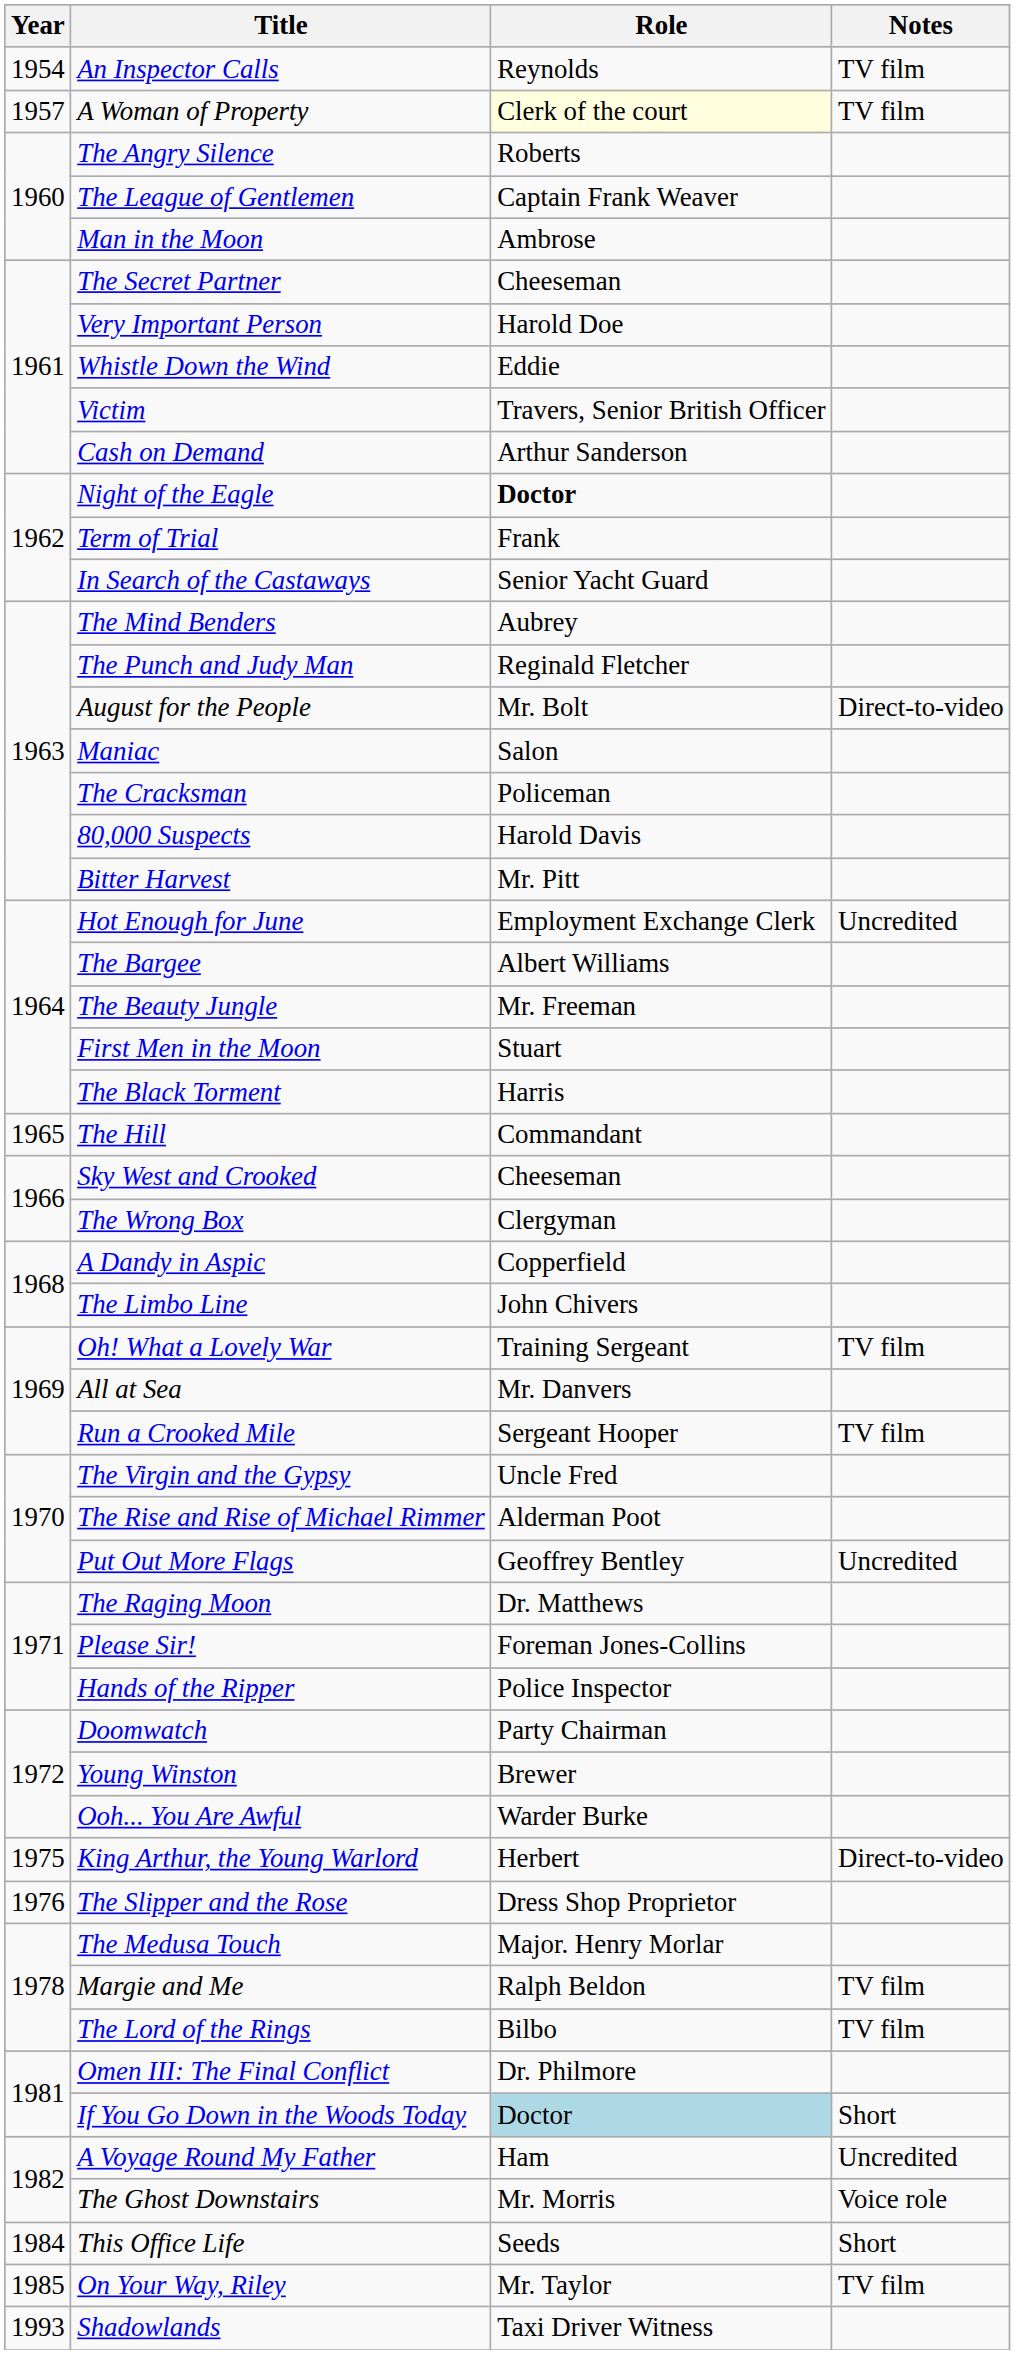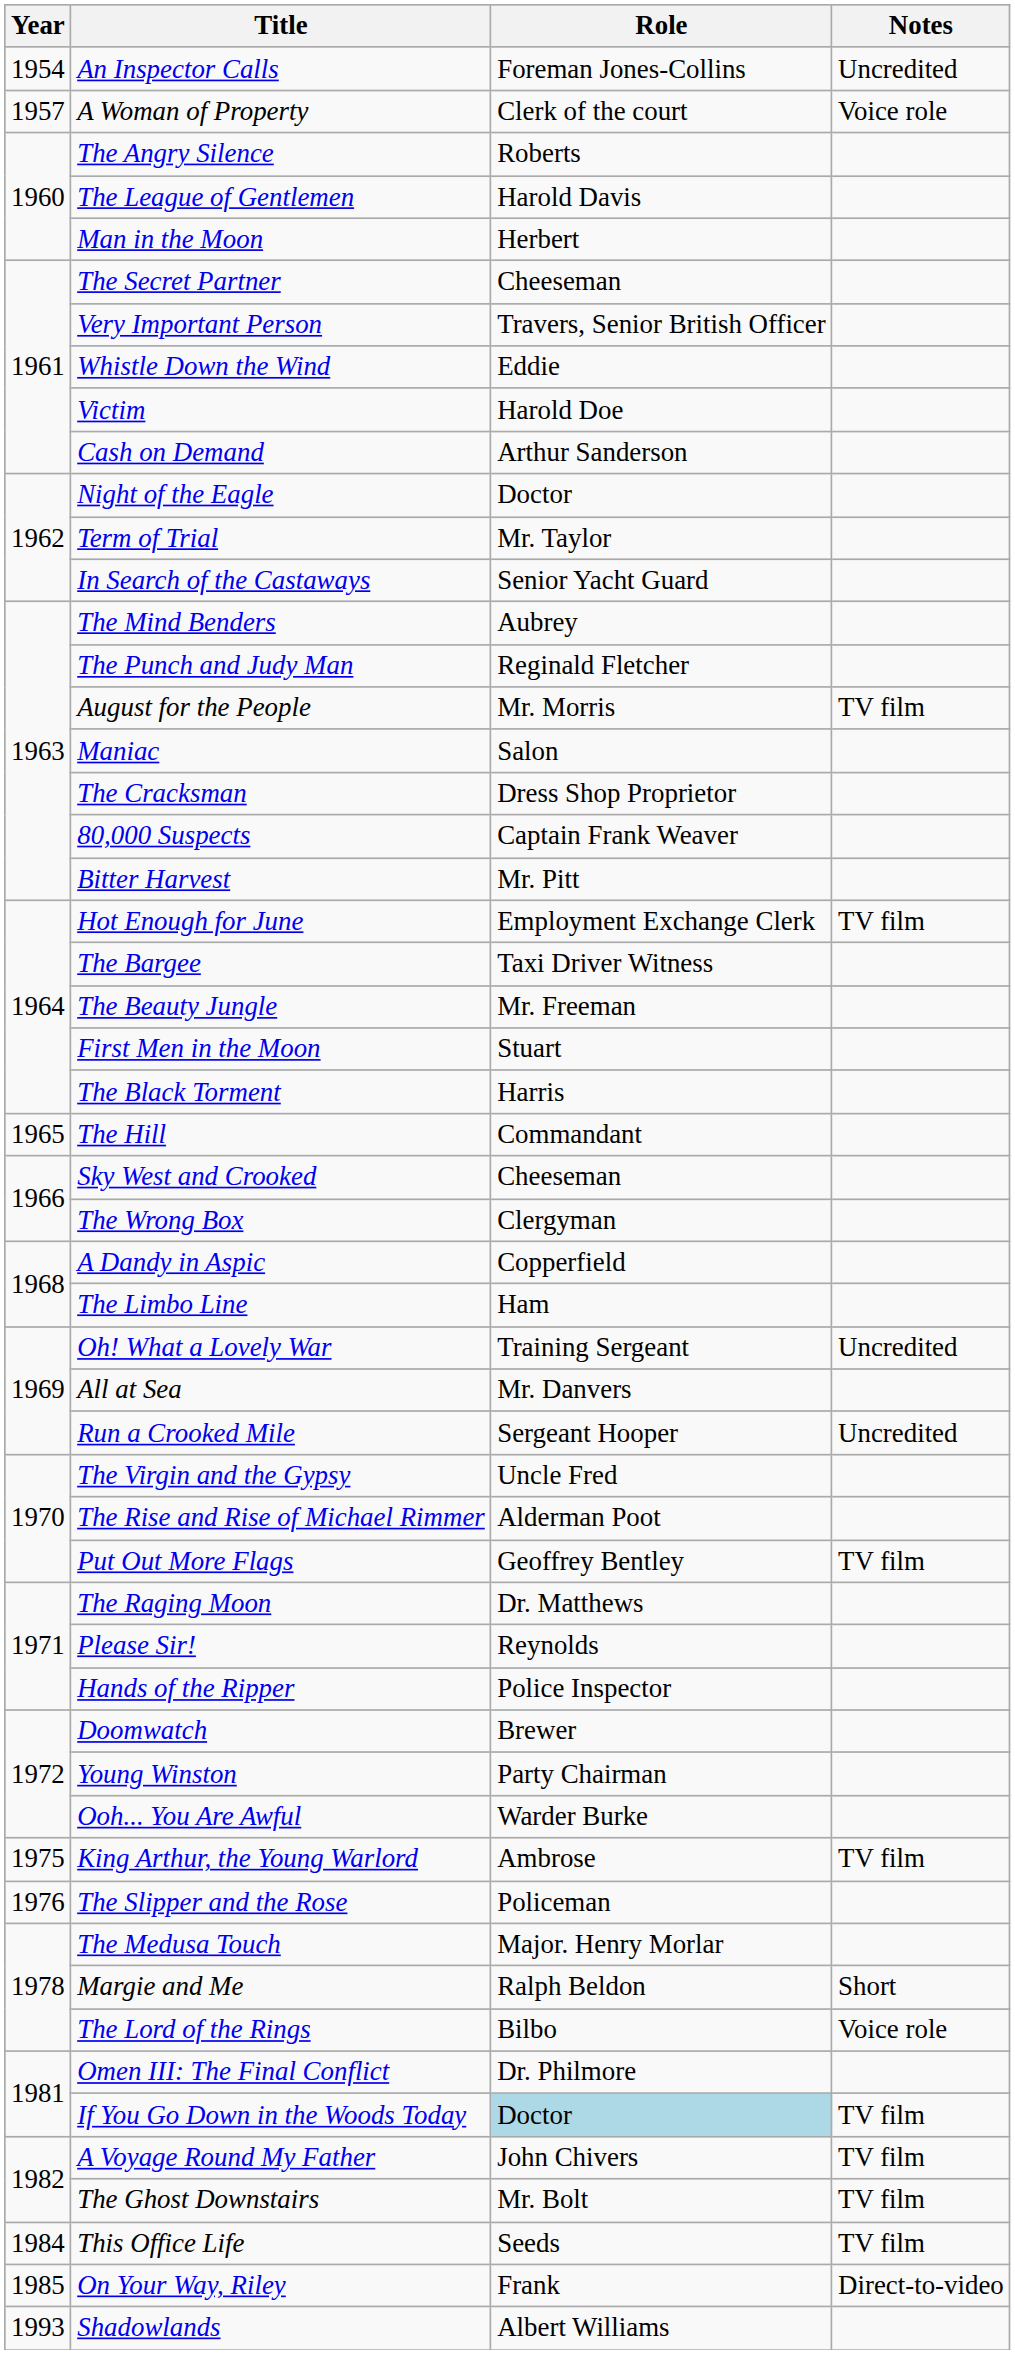 <table class="wikitable">
 <tr>
 <th>Year</th>
 <th>Title</th>
 <th>Role</th>
 <th>Notes</th>
 </tr>
 <tr>
 <td>1954</td>
 <td><em><a href='#'>An Inspector Calls</a></em></td>
-<td>Reynolds</td>
-<td>TV film</td>
+<td>Foreman Jones-Collins</td>
+<td>Uncredited</td>
 </tr>
 <tr>
 <td>1957</td>
 <td><em>A Woman of Property</em></td>
-<td style="background: lightyellow;">Clerk of the court</td>
-<td>TV film</td>
+<td>Clerk of the court</td>
+<td>Voice role</td>
 </tr>
 <tr>
 <td rowspan="3">1960</td>
 <td><em><a href='#'>The Angry Silence</a></em></td>
 <td>Roberts</td>
 <td></td>
 </tr>
 <tr>
 <td><em><a href='#'>The League of Gentlemen</a></em></td>
-<td>Captain Frank Weaver</td>
+<td>Harold Davis</td>
 <td></td>
 </tr>
 <tr>
 <td><em><a href='#'>Man in the Moon</a></em></td>
-<td>Ambrose</td>
+<td>Herbert</td>
 <td></td>
 </tr>
 <tr>
 <td rowspan="5">1961</td>
 <td><em><a href='#'>The Secret Partner</a></em></td>
 <td>Cheeseman</td>
 <td></td>
 </tr>
 <tr>
 <td><em><a href='#'>Very Important Person</a></em></td>
-<td>Harold Doe</td>
+<td>Travers, Senior British Officer</td>
 <td></td>
 </tr>
 <tr>
 <td><em><a href='#'>Whistle Down the Wind</a></em></td>
 <td>Eddie</td>
 <td></td>
 </tr>
 <tr>
 <td><em><a href='#'>Victim</a></em></td>
-<td>Travers, Senior British Officer</td>
+<td>Harold Doe</td>
 <td></td>
 </tr>
 <tr>
 <td><em><a href='#'>Cash on Demand</a></em></td>
 <td>Arthur Sanderson</td>
 <td></td>
 </tr>
 <tr>
 <td rowspan="3">1962</td>
 <td><em><a href='#'>Night of the Eagle</a></em></td>
-<td><strong>Doctor</strong></td>
+<td>Doctor</td>
 <td></td>
 </tr>
 <tr>
 <td><em><a href='#'>Term of Trial</a></em></td>
-<td>Frank</td>
+<td>Mr. Taylor</td>
 <td></td>
 </tr>
 <tr>
 <td><em><a href='#'>In Search of the Castaways</a></em></td>
 <td>Senior Yacht Guard</td>
 <td></td>
 </tr>
 <tr>
 <td rowspan="7">1963</td>
 <td><em><a href='#'>The Mind Benders</a></em></td>
 <td>Aubrey</td>
 <td></td>
 </tr>
 <tr>
 <td><em><a href='#'>The Punch and Judy Man</a></em></td>
 <td>Reginald Fletcher</td>
 <td></td>
 </tr>
 <tr>
 <td><em>August for the People</em></td>
-<td>Mr. Bolt</td>
-<td>Direct-to-video</td>
+<td>Mr. Morris</td>
+<td>TV film</td>
 </tr>
 <tr>
 <td><em><a href='#'>Maniac</a></em></td>
 <td>Salon</td>
 <td></td>
 </tr>
 <tr>
 <td><em><a href='#'>The Cracksman</a></em></td>
-<td>Policeman</td>
+<td>Dress Shop Proprietor</td>
 <td></td>
 </tr>
 <tr>
 <td><em><a href='#'>80,000 Suspects</a></em></td>
-<td>Harold Davis</td>
+<td>Captain Frank Weaver</td>
 <td></td>
 </tr>
 <tr>
 <td><em><a href='#'>Bitter Harvest</a></em></td>
 <td>Mr. Pitt</td>
 <td></td>
 </tr>
 <tr>
 <td rowspan="5">1964</td>
 <td><em><a href='#'>Hot Enough for June</a></em></td>
 <td>Employment Exchange Clerk</td>
-<td>Uncredited</td>
+<td>TV film</td>
 </tr>
 <tr>
 <td><em><a href='#'>The Bargee</a></em></td>
-<td>Albert Williams</td>
+<td>Taxi Driver Witness</td>
 <td></td>
 </tr>
 <tr>
 <td><em><a href='#'>The Beauty Jungle</a></em></td>
 <td>Mr. Freeman</td>
 <td></td>
 </tr>
 <tr>
 <td><em><a href='#'>First Men in the Moon</a></em></td>
 <td>Stuart</td>
 <td></td>
 </tr>
 <tr>
 <td><em><a href='#'>The Black Torment</a></em></td>
 <td>Harris</td>
 <td></td>
 </tr>
 <tr>
 <td>1965</td>
 <td><em><a href='#'>The Hill</a></em></td>
 <td>Commandant</td>
 <td></td>
 </tr>
 <tr>
 <td rowspan="2">1966</td>
 <td><em><a href='#'>Sky West and Crooked</a></em></td>
 <td>Cheeseman</td>
 <td></td>
 </tr>
 <tr>
 <td><em><a href='#'>The Wrong Box</a></em></td>
 <td>Clergyman</td>
 <td></td>
 </tr>
 <tr>
 <td rowspan="2">1968</td>
 <td><em><a href='#'>A Dandy in Aspic</a></em></td>
 <td>Copperfield</td>
 <td></td>
 </tr>
 <tr>
 <td><em><a href='#'>The Limbo Line</a></em></td>
-<td>John Chivers</td>
+<td>Ham</td>
 <td></td>
 </tr>
 <tr>
 <td rowspan="3">1969</td>
 <td><em><a href='#'>Oh! What a Lovely War</a></em></td>
 <td>Training Sergeant</td>
-<td>TV film</td>
+<td>Uncredited</td>
 </tr>
 <tr>
 <td><em>All at Sea</em></td>
 <td>Mr. Danvers</td>
 <td></td>
 </tr>
 <tr>
 <td><em><a href='#'>Run a Crooked Mile</a></em></td>
 <td>Sergeant Hooper</td>
-<td>TV film</td>
+<td>Uncredited</td>
 </tr>
 <tr>
 <td rowspan="3">1970</td>
 <td><em><a href='#'>The Virgin and the Gypsy</a></em></td>
 <td>Uncle Fred</td>
 <td></td>
 </tr>
 <tr>
 <td><em><a href='#'>The Rise and Rise of Michael Rimmer</a></em></td>
 <td>Alderman Poot</td>
 <td></td>
 </tr>
 <tr>
 <td><em><a href='#'>Put Out More Flags</a></em></td>
 <td>Geoffrey Bentley</td>
-<td>Uncredited</td>
+<td>TV film</td>
 </tr>
 <tr>
 <td rowspan="3">1971</td>
 <td><em><a href='#'>The Raging Moon</a></em></td>
 <td>Dr. Matthews</td>
 <td></td>
 </tr>
 <tr>
 <td><em><a href='#'>Please Sir!</a></em></td>
-<td>Foreman Jones-Collins</td>
+<td>Reynolds</td>
 <td></td>
 </tr>
 <tr>
 <td><em><a href='#'>Hands of the Ripper</a></em></td>
 <td>Police Inspector</td>
 <td></td>
 </tr>
 <tr>
 <td rowspan="3">1972</td>
 <td><em><a href='#'>Doomwatch</a></em></td>
-<td>Party Chairman</td>
+<td>Brewer</td>
 <td></td>
 </tr>
 <tr>
 <td><em><a href='#'>Young Winston</a></em></td>
-<td>Brewer</td>
+<td>Party Chairman</td>
 <td></td>
 </tr>
 <tr>
 <td><em><a href='#'>Ooh... You Are Awful</a></em></td>
 <td>Warder Burke</td>
 <td></td>
 </tr>
 <tr>
 <td>1975</td>
 <td><em><a href='#'>King Arthur, the Young Warlord</a></em></td>
-<td>Herbert</td>
-<td>Direct-to-video</td>
+<td>Ambrose</td>
+<td>TV film</td>
 </tr>
 <tr>
 <td>1976</td>
 <td><em><a href='#'>The Slipper and the Rose</a></em></td>
-<td>Dress Shop Proprietor</td>
+<td>Policeman</td>
 <td></td>
 </tr>
 <tr>
 <td rowspan="3">1978</td>
 <td><em><a href='#'>The Medusa Touch</a></em></td>
 <td>Major. Henry Morlar</td>
 <td></td>
 </tr>
 <tr>
 <td><em>Margie and Me</em></td>
 <td>Ralph Beldon</td>
-<td>TV film</td>
+<td>Short</td>
 </tr>
 <tr>
 <td><em><a href='#'>The Lord of the Rings</a></em></td>
 <td>Bilbo</td>
-<td>TV film</td>
+<td>Voice role</td>
 </tr>
 <tr>
 <td rowspan="2">1981</td>
 <td><em><a href='#'>Omen III: The Final Conflict</a></em></td>
 <td>Dr. Philmore</td>
 <td></td>
 </tr>
 <tr>
 <td><em><a href='#'>If You Go Down in the Woods Today</a></em></td>
 <td style="background: lightblue;">Doctor</td>
-<td>Short</td>
+<td>TV film</td>
 </tr>
 <tr>
 <td rowspan="2">1982</td>
 <td><em><a href='#'>A Voyage Round My Father</a></em></td>
-<td>Ham</td>
-<td>Uncredited</td>
+<td>John Chivers</td>
+<td>TV film</td>
 </tr>
 <tr>
 <td><em>The Ghost Downstairs</em></td>
-<td>Mr. Morris</td>
-<td>Voice role</td>
+<td>Mr. Bolt</td>
+<td>TV film</td>
 </tr>
 <tr>
 <td>1984</td>
 <td><em>This Office Life</em></td>
 <td>Seeds</td>
-<td>Short</td>
+<td>TV film</td>
 </tr>
 <tr>
 <td>1985</td>
 <td><em><a href='#'>On Your Way, Riley</a></em></td>
-<td>Mr. Taylor</td>
-<td>TV film</td>
+<td>Frank</td>
+<td>Direct-to-video</td>
 </tr>
 <tr>
 <td>1993</td>
 <td><em><a href='#'>Shadowlands</a></em></td>
-<td>Taxi Driver Witness</td>
+<td>Albert Williams</td>
 <td></td>
 </tr>
 </table>
